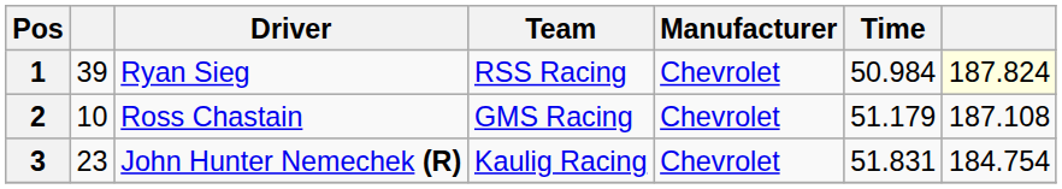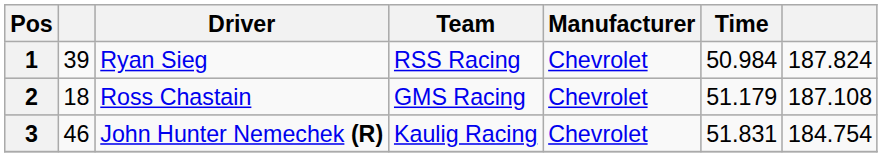 <table class="wikitable" style="font-size:95%">
 <tr>
 <th>Pos</th>
 <th></th>
 <th>Driver</th>
 <th>Team</th>
 <th>Manufacturer</th>
 <th>Time</th>
 <th></th>
 </tr>
 <tr>
 <th>1</th>
 <td>39</td>
 <td><a href='#'>Ryan Sieg</a></td>
 <td><a href='#'>RSS Racing</a></td>
 <td><a href='#'>Chevrolet</a></td>
 <td>50.984</td>
-<td style="background: lightyellow;">187.824</td>
+<td>187.824</td>
 </tr>
 <tr>
 <th>2</th>
-<td>10</td>
+<td>18</td>
 <td><a href='#'>Ross Chastain</a></td>
 <td><a href='#'>GMS Racing</a></td>
 <td><a href='#'>Chevrolet</a></td>
 <td>51.179</td>
 <td>187.108</td>
 </tr>
 <tr>
 <th>3</th>
-<td>23</td>
+<td>46</td>
 <td><a href='#'>John Hunter Nemechek</a> <strong>(R)</strong></td>
 <td><a href='#'>Kaulig Racing</a></td>
 <td><a href='#'>Chevrolet</a></td>
 <td>51.831</td>
 <td>184.754</td>
 </tr>
 <tr>
 </tr>
 </table>
